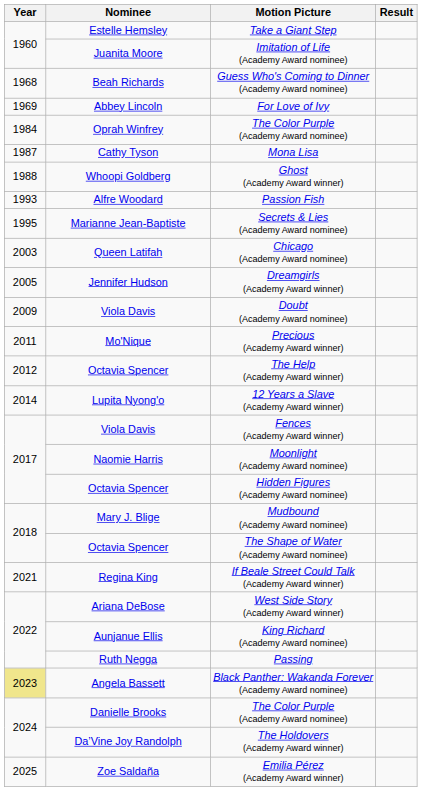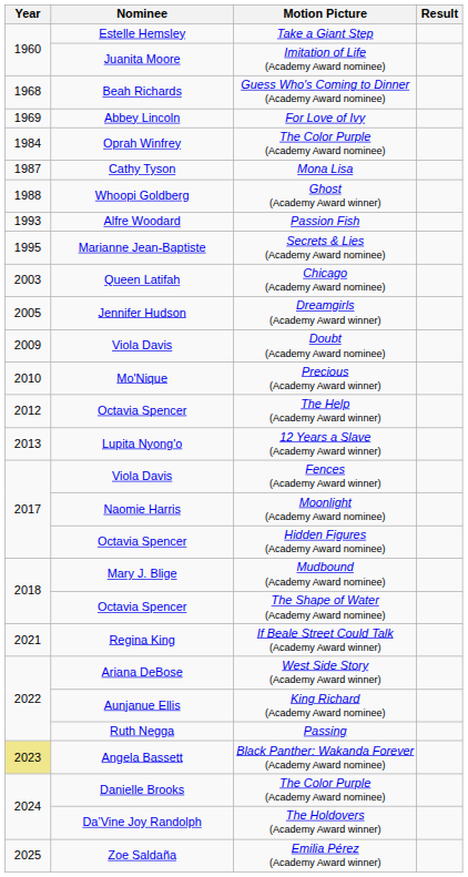 <table class="wikitable" style="text-align: center">
 <tr>
 <th style="width:10%;">Year</th>
 <th style="width:40%;">Nominee</th>
 <th style="width:40%;">Motion Picture</th>
 <th style="width:10%;">Result</th>
 </tr>
 <tr>
 <td rowspan="2">1960</td>
 <td><a href='#'>Estelle Hemsley</a></td>
 <td><em><a href='#'>Take a Giant Step</a></em></td>
 <td></td>
 </tr>
 <tr>
 <td><a href='#'>Juanita Moore</a></td>
 <td><em><a href='#'>Imitation of Life</a></em><br><small>(Academy Award nominee)</small></td>
 <td></td>
 </tr>
 <tr>
 <td style="text-align:center;">1968</td>
 <td><a href='#'>Beah Richards</a></td>
 <td><em><a href='#'>Guess Who's Coming to Dinner</a></em><br><small>(Academy Award nominee)</small></td>
 <td></td>
 </tr>
 <tr>
 <td style="text-align:center;">1969</td>
 <td><a href='#'>Abbey Lincoln</a></td>
 <td><em><a href='#'>For Love of Ivy</a></em></td>
 <td></td>
 </tr>
 <tr>
 <td style="text-align:center;">1984</td>
 <td><a href='#'>Oprah Winfrey</a></td>
 <td><em><a href='#'>The Color Purple</a></em><br><small>(Academy Award nominee)</small></td>
 <td></td>
 </tr>
 <tr>
 <td style="text-align:center;">1987</td>
 <td><a href='#'>Cathy Tyson</a></td>
 <td><em><a href='#'>Mona Lisa</a></em></td>
 <td></td>
 </tr>
 <tr>
 <td style="text-align:center;">1988</td>
 <td><a href='#'>Whoopi Goldberg</a></td>
 <td><em><a href='#'>Ghost</a></em><br><small>(Academy Award winner)</small></td>
 <td></td>
 </tr>
 <tr>
 <td style="text-align:center;">1993</td>
 <td><a href='#'>Alfre Woodard</a></td>
 <td><em><a href='#'>Passion Fish</a></em></td>
 <td></td>
 </tr>
 <tr>
 <td style="text-align:center;">1995</td>
 <td><a href='#'>Marianne Jean-Baptiste</a></td>
 <td><em><a href='#'>Secrets & Lies</a></em><br><small>(Academy Award nominee)</small></td>
 <td></td>
 </tr>
 <tr>
 <td style="text-align:center;">2003</td>
 <td><a href='#'>Queen Latifah</a></td>
 <td><em><a href='#'>Chicago</a></em><br><small>(Academy Award nominee)</small></td>
 <td></td>
 </tr>
 <tr>
 <td style="text-align:center;">2005</td>
 <td><a href='#'>Jennifer Hudson</a></td>
 <td><em><a href='#'>Dreamgirls</a></em><br><small>(Academy Award winner)</small></td>
 <td></td>
 </tr>
 <tr>
 <td style="text-align:center;">2009</td>
 <td><a href='#'>Viola Davis</a></td>
 <td><em><a href='#'>Doubt</a></em><br><small>(Academy Award nominee)</small></td>
 <td></td>
 </tr>
 <tr>
-<td style="text-align:center;">2011</td>
+<td style="text-align:center;">2010</td>
 <td><a href='#'>Mo'Nique</a></td>
 <td><em><a href='#'>Precious</a></em><br><small>(Academy Award winner)</small></td>
 <td></td>
 </tr>
 <tr>
 <td style="text-align:center;">2012</td>
 <td><a href='#'>Octavia Spencer</a></td>
 <td><em><a href='#'>The Help</a></em><br><small>(Academy Award winner)</small></td>
 <td></td>
 </tr>
 <tr>
-<td style="text-align:center;">2014</td>
+<td style="text-align:center;">2013</td>
 <td><a href='#'>Lupita Nyong'o</a></td>
 <td><em><a href='#'>12 Years a Slave</a></em><br><small>(Academy Award winner)</small></td>
 <td></td>
 </tr>
 <tr>
 <td rowspan=3>2017</td>
 <td><a href='#'>Viola Davis</a></td>
 <td><em><a href='#'>Fences</a></em><br><small>(Academy Award winner)</small></td>
 <td></td>
 </tr>
 <tr>
 <td><a href='#'>Naomie Harris</a></td>
 <td><em><a href='#'>Moonlight</a></em><br><small>(Academy Award nominee)</small></td>
 <td></td>
 </tr>
 <tr>
 <td><a href='#'>Octavia Spencer</a></td>
 <td><em><a href='#'>Hidden Figures</a></em><br><small>(Academy Award nominee)</small></td>
 <td></td>
 </tr>
 <tr>
 <td rowspan=2>2018</td>
 <td><a href='#'>Mary J. Blige</a></td>
 <td><em><a href='#'>Mudbound</a></em><br><small>(Academy Award nominee)</small></td>
 <td></td>
 </tr>
 <tr>
 <td><a href='#'>Octavia Spencer</a></td>
 <td><em><a href='#'>The Shape of Water</a></em><br><small>(Academy Award nominee)</small></td>
 <td></td>
 </tr>
 <tr>
 <td>2021</td>
 <td><a href='#'>Regina King</a></td>
 <td><em><a href='#'>If Beale Street Could Talk</a></em><br><small>(Academy Award winner)</small></td>
 <td></td>
 </tr>
 <tr>
 <td rowspan="3">2022</td>
 <td><a href='#'>Ariana DeBose</a></td>
 <td><em><a href='#'>West Side Story</a></em><br><small>(Academy Award winner)</small></td>
 <td></td>
 </tr>
 <tr>
 <td><a href='#'>Aunjanue Ellis</a></td>
 <td><em><a href='#'>King Richard</a></em><br><small>(Academy Award nominee)</small></td>
 <td></td>
 </tr>
 <tr>
 <td><a href='#'>Ruth Negga</a></td>
 <td><em><a href='#'>Passing</a></em></td>
 <td></td>
 </tr>
 <tr>
 <td style="background: khaki;">2023</td>
 <td><a href='#'>Angela Bassett</a></td>
 <td><em><a href='#'>Black Panther: Wakanda Forever</a></em><br><small>(Academy Award nominee)</small></td>
 <td></td>
 </tr>
 <tr>
 <td rowspan="2">2024</td>
 <td><a href='#'>Danielle Brooks</a></td>
 <td><em><a href='#'>The Color Purple</a></em><br><small>(Academy Award nominee)</small></td>
 <td></td>
 </tr>
 <tr>
 <td><a href='#'>Da’Vine Joy Randolph</a></td>
 <td><em><a href='#'>The Holdovers</a></em><br><small>(Academy Award winner)</small></td>
 <td></td>
 </tr>
 <tr>
 <td>2025</td>
 <td><a href='#'>Zoe Saldaña</a></td>
 <td><em><a href='#'>Emilia Pérez</a></em><br><small>(Academy Award winner)</small></td>
 <td></td>
 </tr>
 </table>
